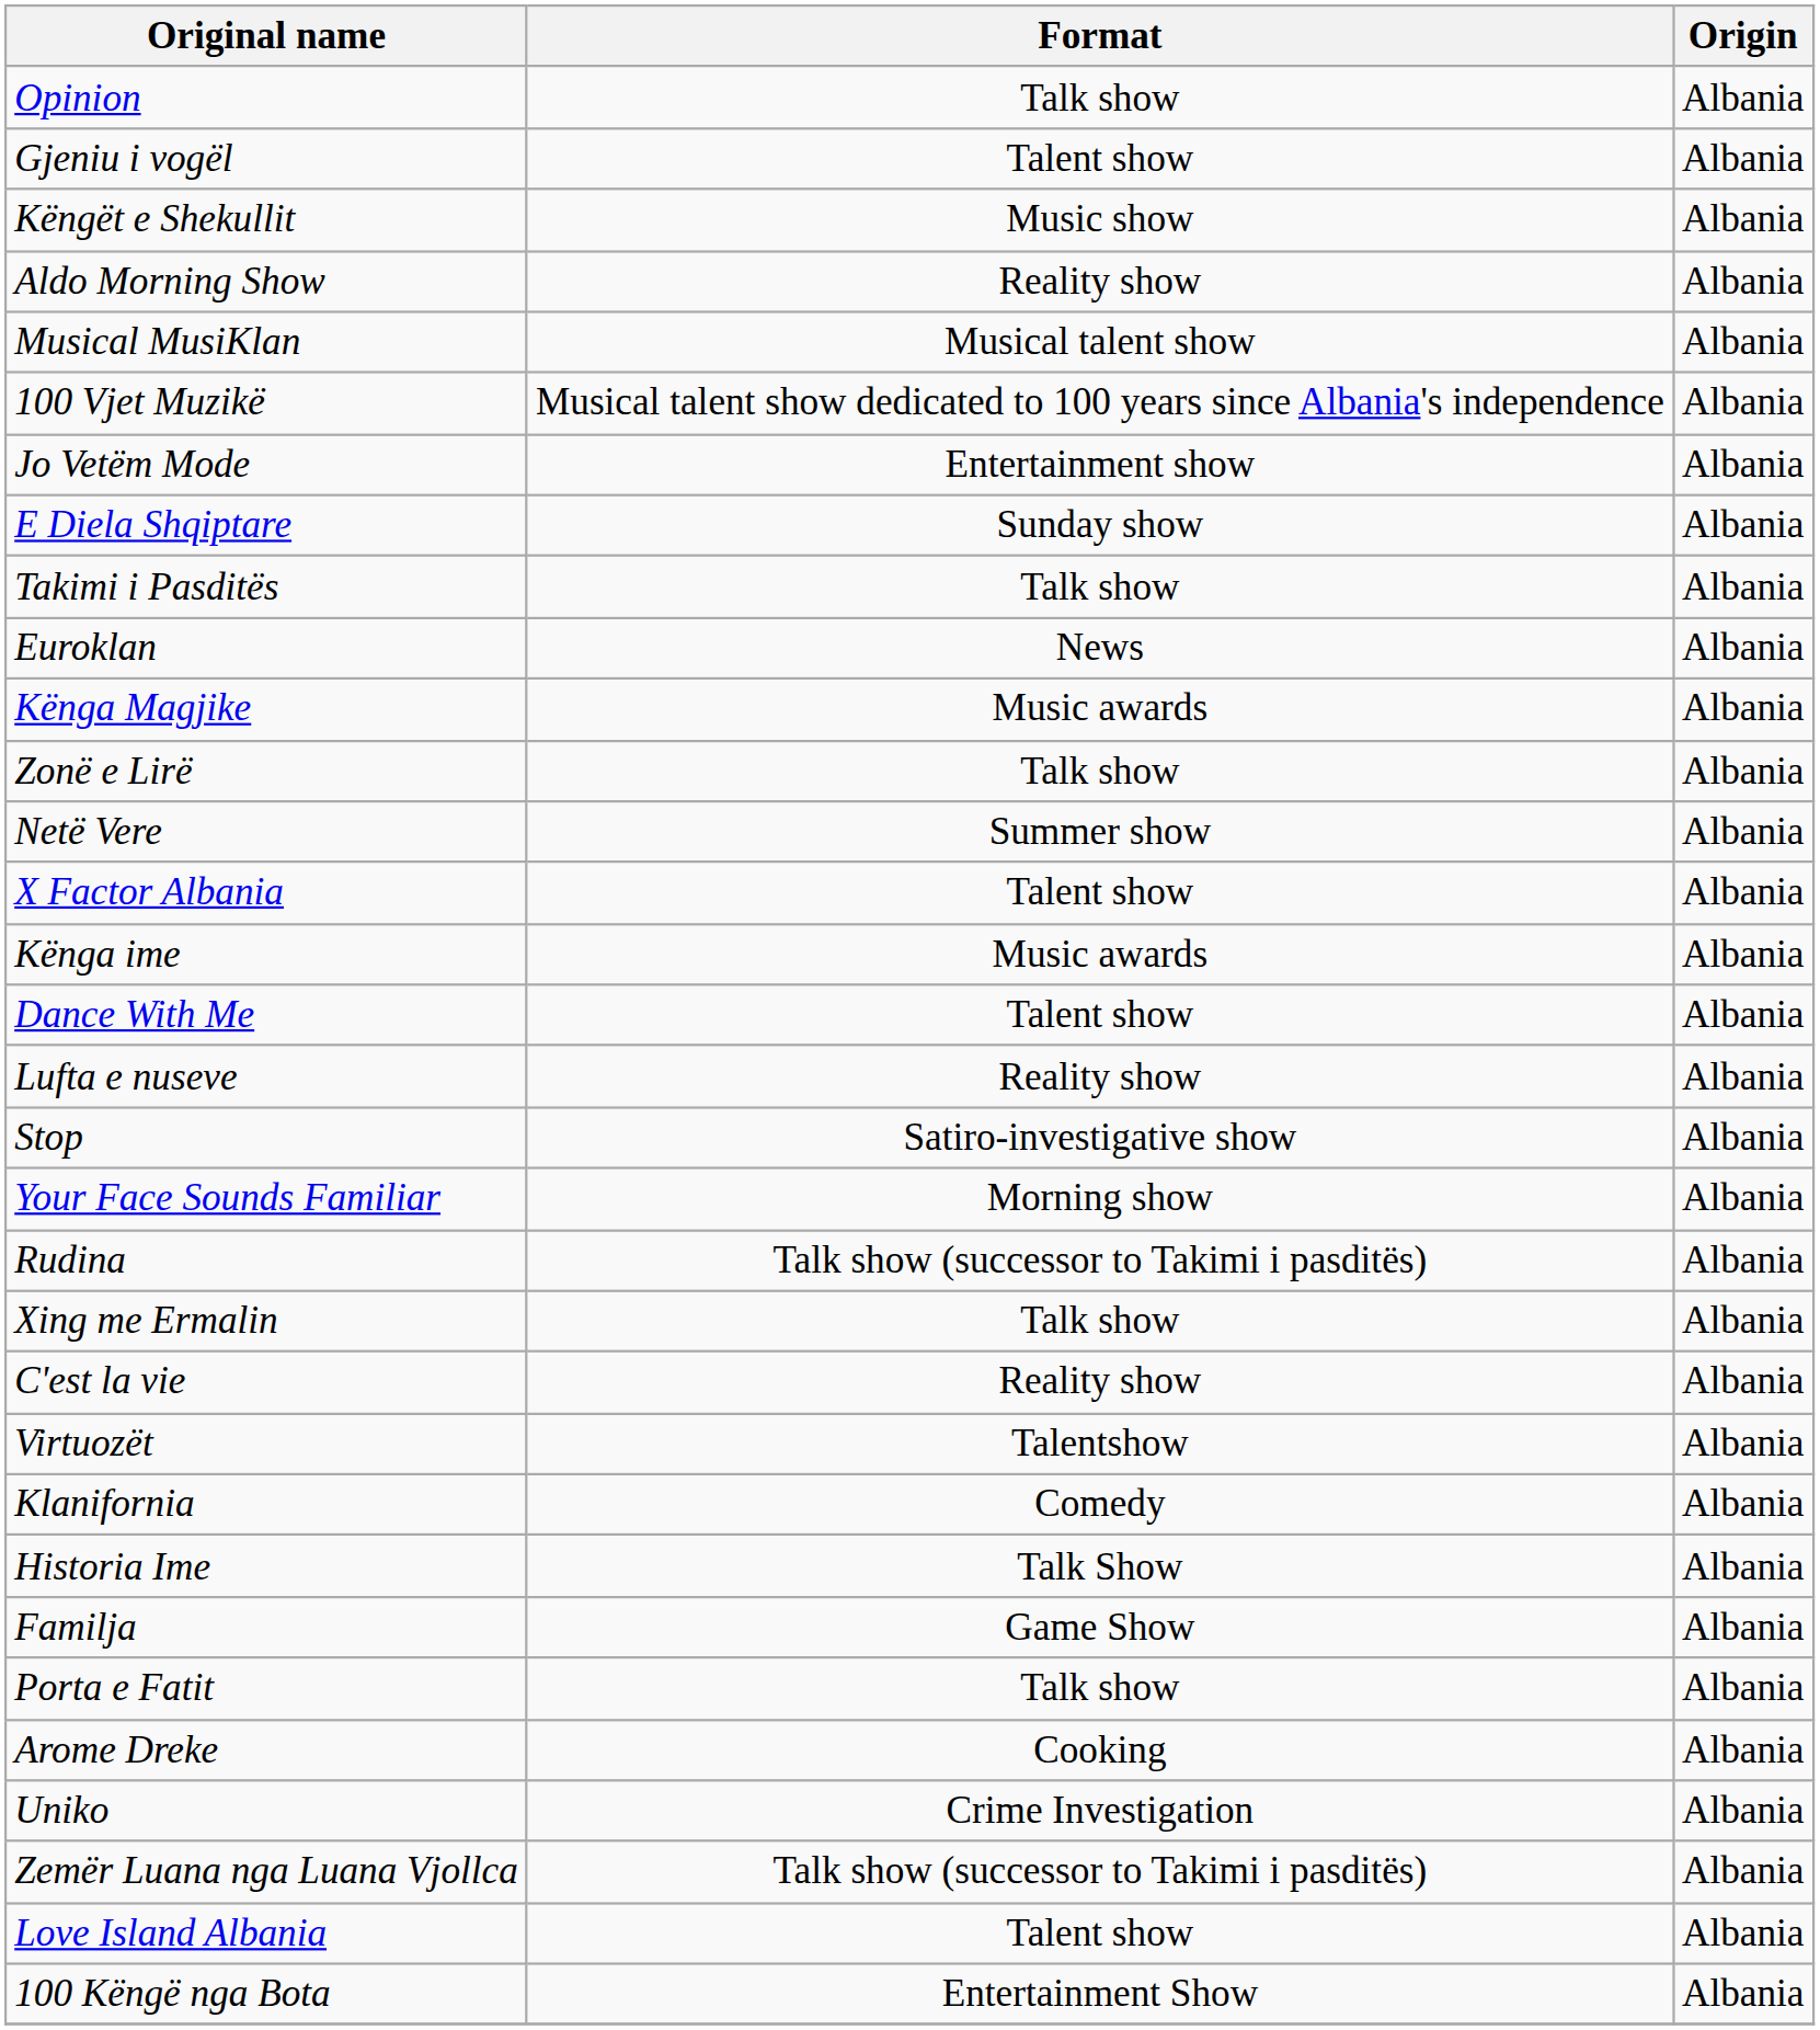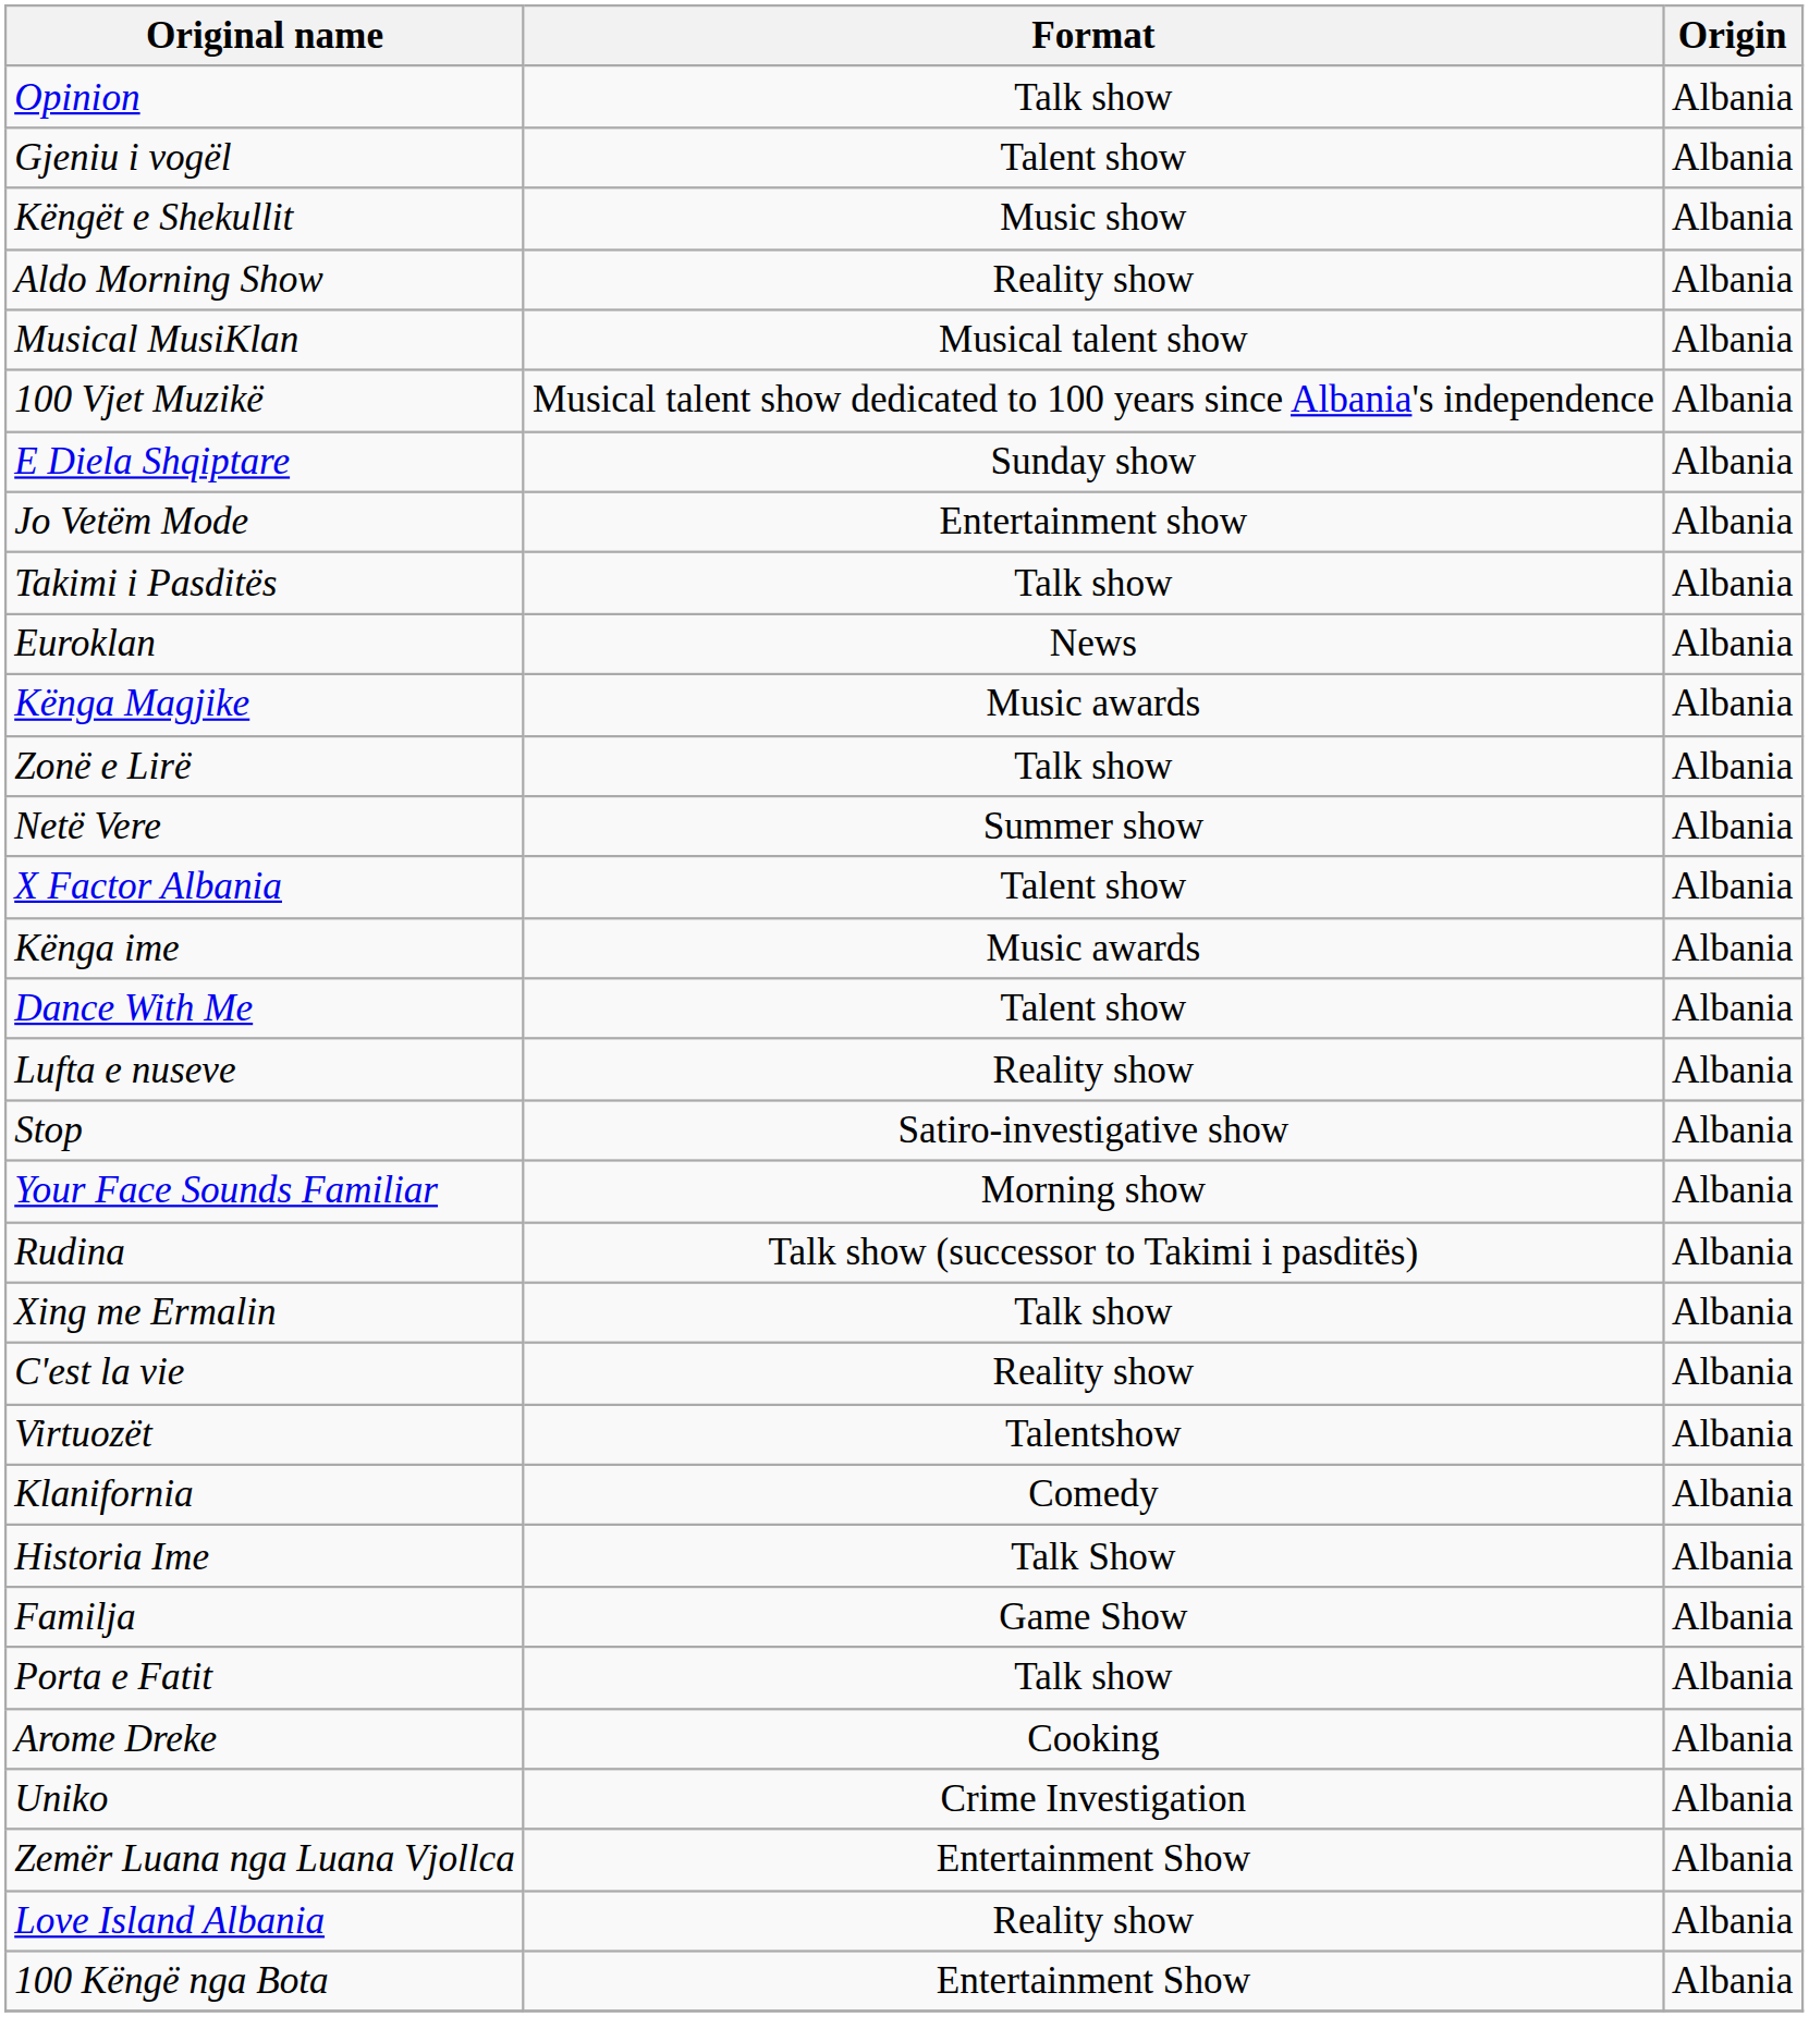 <table class="wikitable">
 <tr>
 <th>Original name</th>
 <th>Format</th>
 <th>Origin</th>
 </tr>
 <tr>
 <td><em><a href='#'>Opinion</a></em></td>
 <td align=center>Talk show</td>
 <td align=center>Albania</td>
 </tr>
 <tr>
 <td><em>Gjeniu i vogël</em></td>
 <td align=center>Talent show</td>
 <td align=center>Albania</td>
 </tr>
 <tr>
 <td><em>Këngët e Shekullit</em></td>
 <td align=center>Music show</td>
 <td align=center>Albania</td>
 </tr>
 <tr>
 <td><em>Aldo Morning Show</em></td>
 <td align=center>Reality show</td>
 <td align=center>Albania</td>
 </tr>
 <tr>
 <td><em>Musical MusiKlan</em></td>
 <td align=center>Musical talent show</td>
 <td align=center>Albania</td>
 </tr>
 <tr>
 <td><em>100 Vjet Muzikë</em></td>
 <td align=center>Musical talent show dedicated to 100 years since <a href='#'>Albania</a>'s independence</td>
 <td align=center>Albania</td>
 </tr>
 <tr>
-<td><em>Jo Vetëm Mode</em></td>
-<td align=center>Entertainment show</td>
+<td><em><a href='#'>E Diela Shqiptare</a></em></td>
+<td align=center>Sunday show</td>
 <td align=center>Albania</td>
 </tr>
 <tr>
-<td><em><a href='#'>E Diela Shqiptare</a></em></td>
-<td align=center>Sunday show</td>
+<td><em>Jo Vetëm Mode</em></td>
+<td align=center>Entertainment show</td>
 <td align=center>Albania</td>
 </tr>
 <tr>
 <td><em>Takimi i Pasditës</em></td>
 <td align=center>Talk show</td>
 <td align=center>Albania</td>
 </tr>
 <tr>
 <td><em>Euroklan</em></td>
 <td align=center>News</td>
 <td align=center>Albania</td>
 </tr>
 <tr>
 <td><em><a href='#'>Kënga Magjike</a></em></td>
 <td align=center>Music awards</td>
 <td align=center>Albania</td>
 </tr>
 <tr>
 <td><em>Zonë e Lirë</em></td>
 <td align=center>Talk show</td>
 <td align=center>Albania</td>
 </tr>
 <tr>
 <td><em>Netë Vere</em></td>
 <td align=center>Summer show</td>
 <td align=center>Albania</td>
 </tr>
 <tr>
 <td><em><a href='#'>X Factor Albania</a></em></td>
 <td align=center>Talent show</td>
 <td align=center>Albania</td>
 </tr>
 <tr>
 <td><em>Kënga ime</em></td>
 <td align=center>Music awards</td>
 <td align=center>Albania</td>
 </tr>
 <tr>
 <td><em><a href='#'>Dance With Me</a></em></td>
 <td align=center>Talent show</td>
 <td align=center>Albania</td>
 </tr>
 <tr>
 <td><em>Lufta e nuseve</em></td>
 <td align=center>Reality show</td>
 <td align=center>Albania</td>
 </tr>
 <tr>
 <td><em>Stop</em></td>
 <td align=center>Satiro-investigative show</td>
 <td align="center">Albania</td>
 </tr>
 <tr>
 <td><em><a href='#'>Your Face Sounds Familiar</a></em></td>
 <td align=center>Morning show</td>
 <td align=center>Albania</td>
 </tr>
 <tr>
 <td><em>Rudina</em></td>
 <td align=center>Talk show (successor to Takimi i pasditës)</td>
 <td align=center>Albania</td>
 </tr>
 <tr>
 <td><em>Xing me Ermalin</em></td>
 <td align=center>Talk show</td>
 <td align=center>Albania</td>
 </tr>
 <tr>
 <td><em>C'est la vie</em></td>
 <td align=center>Reality show</td>
 <td align=center>Albania</td>
 </tr>
 <tr>
 <td><em>Virtuozët</em></td>
 <td align=center>Talentshow</td>
 <td align=center>Albania</td>
 </tr>
 <tr>
 <td><em>Klanifornia</em></td>
 <td align=center>Comedy</td>
 <td align=center>Albania</td>
 </tr>
 <tr>
 <td><em>Historia Ime</em></td>
 <td align=center>Talk Show</td>
 <td align=center>Albania</td>
 </tr>
 <tr>
 <td><em>Familja</em></td>
 <td align=center>Game Show</td>
 <td align=center>Albania</td>
 </tr>
 <tr>
 <td><em>Porta e Fatit</em></td>
 <td align=center>Talk show</td>
 <td align=center>Albania</td>
 </tr>
 <tr>
 <td><em>Arome Dreke</em></td>
 <td align=center>Cooking</td>
 <td align=center>Albania</td>
 </tr>
 <tr>
 <td><em>Uniko</em></td>
 <td align=center>Crime Investigation</td>
 <td align=center>Albania</td>
 </tr>
 <tr>
 <td><em>Zemër Luana nga Luana Vjollca</em></td>
-<td align=center>Talk show (successor to Takimi i pasditës)</td>
+<td align=center>Entertainment Show</td>
 <td align=center>Albania</td>
 </tr>
 <tr>
 <td><em><a href='#'>Love Island Albania</a></em></td>
-<td align=center>Talent show</td>
+<td align=center>Reality show</td>
 <td align=center>Albania</td>
 </tr>
 <tr>
 <td><em>100 Këngë nga Bota</em></td>
 <td align=center>Entertainment Show</td>
 <td align=center>Albania</td>
 </tr>
 <tr>
 </tr>
 </table>
